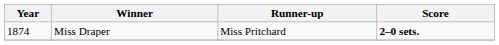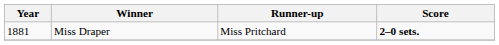 <table class="wikitable">
 <tr>
 <th style="width:60px;">Year</th>
 <th style="width:230px;">Winner</th>
 <th style="width:220px;">Runner-up</th>
 <th style="width:160px;">Score</th>
 </tr>
 <tr>
-<td>1874</td>
+<td>1881</td>
 <td> Miss Draper</td>
 <td> Miss Pritchard</td>
 <td><strong>2–0 sets.</strong></td>
 </tr>
 <tr>
 </tr>
 </table>
